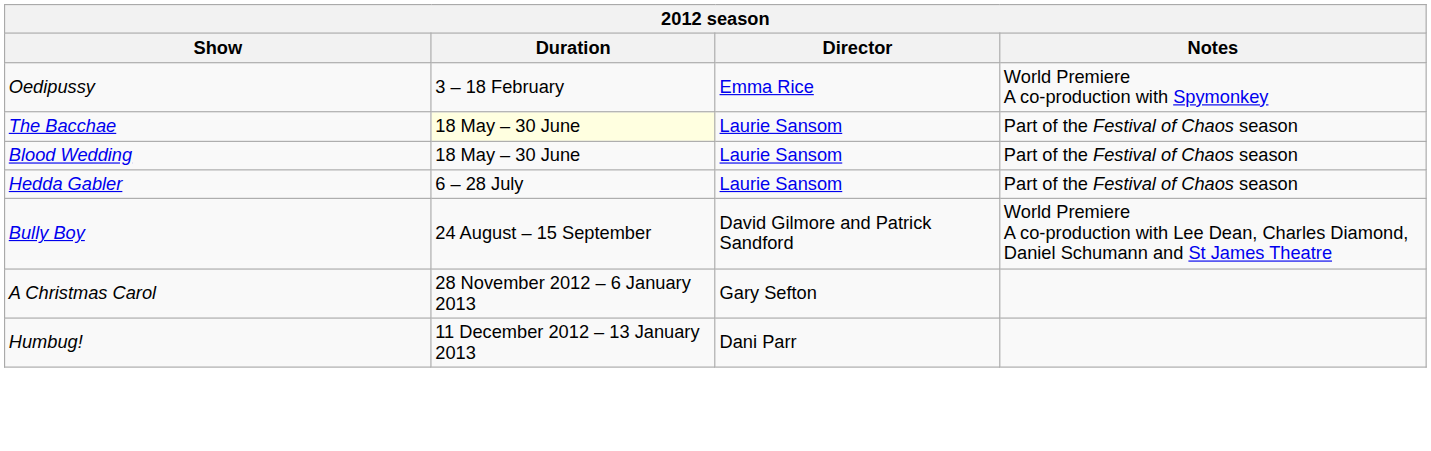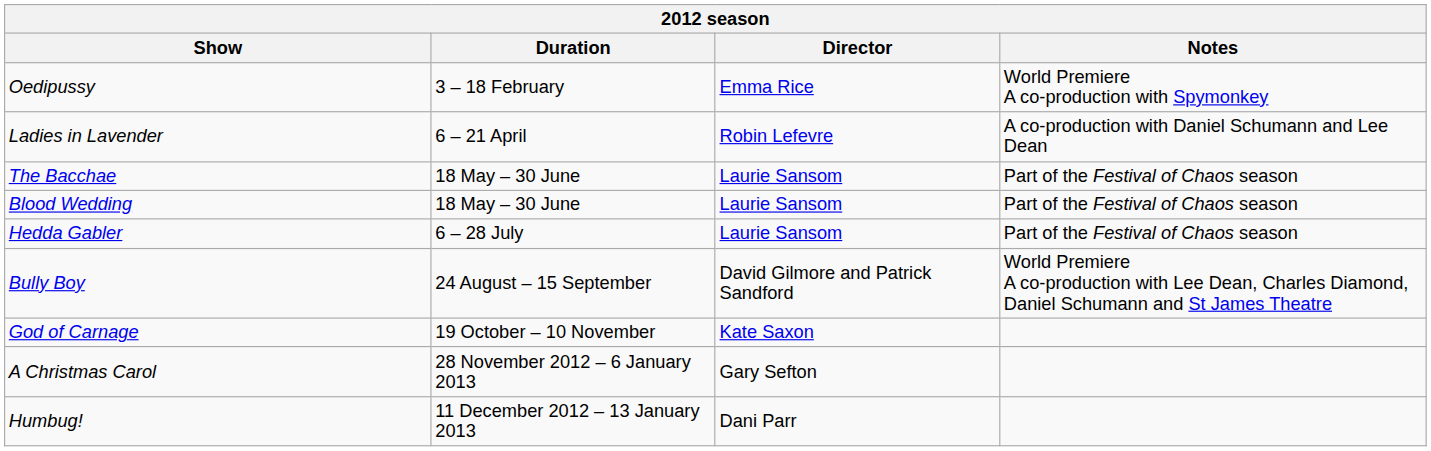 <table class="wikitable collapsible autocollapse">
 <tr>
 <th colspan="4">2012 season</th>
 </tr>
 <tr>
 <th width=30%>Show</th>
 <th width=20%>Duration</th>
 <th width=20%>Director</th>
 <th width=30%>Notes</th>
 </tr>
 <tr>
 <td><em>Oedipussy</em></td>
 <td>3 – 18 February</td>
 <td><a href='#'>Emma Rice</a></td>
 <td>World Premiere<br>A co-production with <a href='#'>Spymonkey</a></td>
 </tr>
 <tr>
+<td><em>Ladies in Lavender</em></td>
+<td>6 – 21 April</td>
+<td><a href='#'>Robin Lefevre</a></td>
+<td>A co-production with Daniel Schumann and Lee Dean</td>
+</tr>
+<tr>
 <td><em><a href='#'>The Bacchae</a></em></td>
-<td style="background: lightyellow;">18 May – 30 June</td>
+<td>18 May – 30 June</td>
 <td><a href='#'>Laurie Sansom</a></td>
 <td>Part of the <em>Festival of Chaos</em> season</td>
 </tr>
 <tr>
 <td><em><a href='#'>Blood Wedding</a></em></td>
 <td>18 May – 30 June</td>
 <td><a href='#'>Laurie Sansom</a></td>
 <td>Part of the <em>Festival of Chaos</em> season</td>
 </tr>
 <tr>
 <td><em><a href='#'>Hedda Gabler</a></em></td>
 <td>6 – 28 July</td>
 <td><a href='#'>Laurie Sansom</a></td>
 <td>Part of the <em>Festival of Chaos</em> season</td>
 </tr>
 <tr>
 <td><em><a href='#'>Bully Boy</a></em></td>
 <td>24 August – 15 September</td>
 <td>David Gilmore and Patrick Sandford</td>
 <td>World Premiere<br>A co-production with Lee Dean, Charles Diamond, Daniel Schumann and <a href='#'>St James Theatre</a></td>
 </tr>
 <tr>
+<td><em><a href='#'>God of Carnage</a></em></td>
+<td>19 October – 10 November</td>
+<td><a href='#'>Kate Saxon</a></td>
+<td></td>
+</tr>
+<tr>
 <td><em>A Christmas Carol</em></td>
 <td>28 November 2012 – 6 January 2013</td>
 <td>Gary Sefton</td>
 <td></td>
 </tr>
 <tr>
 <td><em>Humbug!</em></td>
 <td>11 December 2012 – 13 January 2013</td>
 <td>Dani Parr</td>
 <td></td>
 </tr>
 </table>
